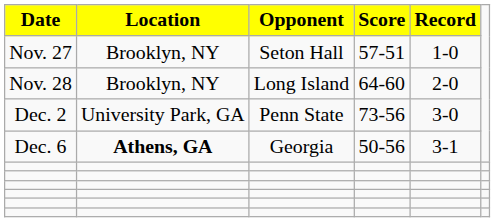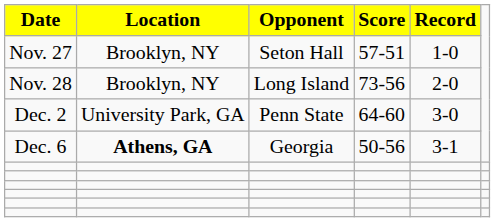 <table class="wikitable" style="text-align:center">
 <tr>
 <th style="background:yellow; color:black;">Date</th>
 <th style="background:yellow; color:black;">Location</th>
 <th style="background:yellow; color:black;">Opponent</th>
 <th style="background:yellow; color:black;">Score</th>
 <th style="background:yellow; color:black;">Record</th>
 </tr>
 <tr>
 <td>Nov. 27</td>
 <td>Brooklyn, NY</td>
 <td>Seton Hall</td>
 <td>57-51</td>
 <td>1-0</td>
 </tr>
 <tr>
 <td>Nov. 28</td>
 <td>Brooklyn, NY</td>
 <td>Long Island</td>
-<td>64-60</td>
+<td>73-56</td>
 <td>2-0</td>
 </tr>
 <tr>
 <td>Dec. 2</td>
 <td>University Park, GA</td>
 <td>Penn State</td>
-<td>73-56</td>
+<td>64-60</td>
 <td>3-0</td>
 </tr>
 <tr>
 <td>Dec. 6</td>
 <td><strong>Athens, GA</strong></td>
 <td>Georgia</td>
 <td>50-56</td>
 <td>3-1</td>
 </tr>
 <tr>
 <td></td>
 <td></td>
 <td></td>
 <td></td>
 <td></td>
 <td></td>
 </tr>
 <tr>
 <td></td>
 <td></td>
 <td></td>
 <td></td>
 <td></td>
 <td></td>
 </tr>
 <tr>
 <td></td>
 <td></td>
 <td></td>
 <td></td>
 <td></td>
 <td></td>
 </tr>
 <tr>
 <td></td>
 <td></td>
 <td></td>
 <td></td>
 <td></td>
 <td></td>
 </tr>
 <tr>
 <td></td>
 <td></td>
 <td></td>
 <td></td>
 <td></td>
 <td></td>
 </tr>
 <tr>
 <td></td>
 <td></td>
 <td></td>
 <td></td>
 <td></td>
 <td></td>
 </tr>
 </table>
